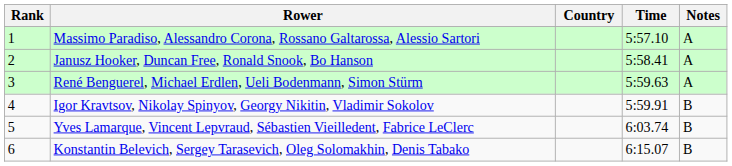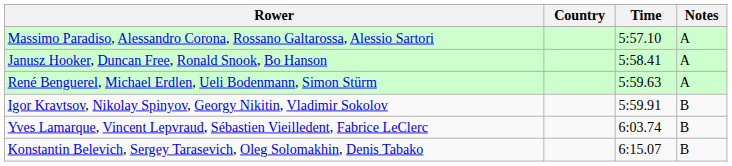 <table class="wikitable sortable" width=65%>
 <tr>
-<th>Rank</th>
 <th>Rower</th>
 <th>Country</th>
 <th>Time</th>
 <th>Notes</th>
 </tr>
 <tr bgcolor=ccffcc>
-<td>1</td>
 <td><a href='#'>Massimo Paradiso</a>, <a href='#'>Alessandro Corona</a>, <a href='#'>Rossano Galtarossa</a>, <a href='#'>Alessio Sartori</a></td>
 <td></td>
 <td>5:57.10</td>
 <td>A</td>
 </tr>
 <tr bgcolor=ccffcc>
-<td>2</td>
 <td><a href='#'>Janusz Hooker</a>, <a href='#'>Duncan Free</a>, <a href='#'>Ronald Snook</a>, <a href='#'>Bo Hanson</a></td>
 <td></td>
 <td>5:58.41</td>
 <td>A</td>
 </tr>
 <tr bgcolor=ccffcc>
-<td>3</td>
 <td><a href='#'>René Benguerel</a>, <a href='#'>Michael Erdlen</a>, <a href='#'>Ueli Bodenmann</a>, <a href='#'>Simon Stürm</a></td>
 <td></td>
 <td>5:59.63</td>
 <td>A</td>
 </tr>
 <tr>
-<td>4</td>
 <td><a href='#'>Igor Kravtsov</a>, <a href='#'>Nikolay Spinyov</a>, <a href='#'>Georgy Nikitin</a>, <a href='#'>Vladimir Sokolov</a></td>
 <td></td>
 <td>5:59.91</td>
 <td>B</td>
 </tr>
 <tr>
-<td>5</td>
 <td><a href='#'>Yves Lamarque</a>, <a href='#'>Vincent Lepvraud</a>, <a href='#'>Sébastien Vieilledent</a>, <a href='#'>Fabrice LeClerc</a></td>
 <td></td>
 <td>6:03.74</td>
 <td>B</td>
 </tr>
 <tr>
-<td>6</td>
 <td><a href='#'>Konstantin Belevich</a>, <a href='#'>Sergey Tarasevich</a>, <a href='#'>Oleg Solomakhin</a>, <a href='#'>Denis Tabako</a></td>
 <td></td>
 <td>6:15.07</td>
 <td>B</td>
 </tr>
 </table>
